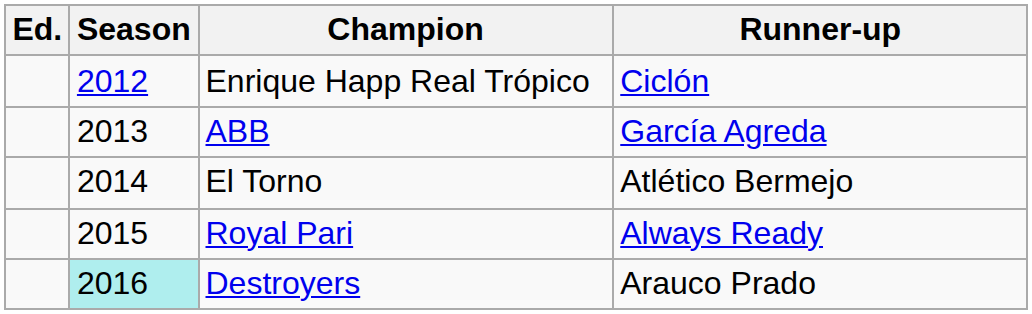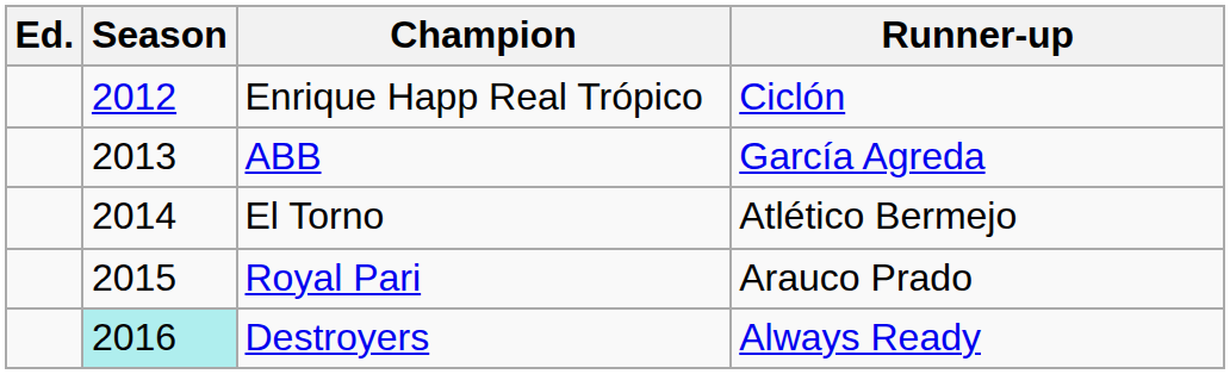 <table class="wikitable">
 <tr>
 <th width=px>Ed.</th>
 <th width="50">Season</th>
 <th width="200">Champion</th>
 <th width="200">Runner-up</th>
 </tr>
 <tr>
 <td></td>
 <td><a href='#'>2012</a></td>
 <td>Enrique Happ Real Trópico</td>
 <td><a href='#'>Ciclón</a></td>
 </tr>
 <tr>
 <td></td>
 <td>2013</td>
 <td><a href='#'>ABB</a></td>
 <td><a href='#'>García Agreda</a></td>
 </tr>
 <tr>
 <td></td>
 <td>2014</td>
 <td>El Torno</td>
 <td>Atlético Bermejo</td>
 </tr>
 <tr>
 <td></td>
 <td>2015</td>
 <td><a href='#'>Royal Pari</a></td>
-<td><a href='#'>Always Ready</a></td>
+<td>Arauco Prado</td>
 </tr>
 <tr>
 <td></td>
 <td style="background: paleturquoise;">2016</td>
 <td><a href='#'>Destroyers</a></td>
-<td>Arauco Prado</td>
+<td><a href='#'>Always Ready</a></td>
 </tr>
 <tr>
 </tr>
 </table>
